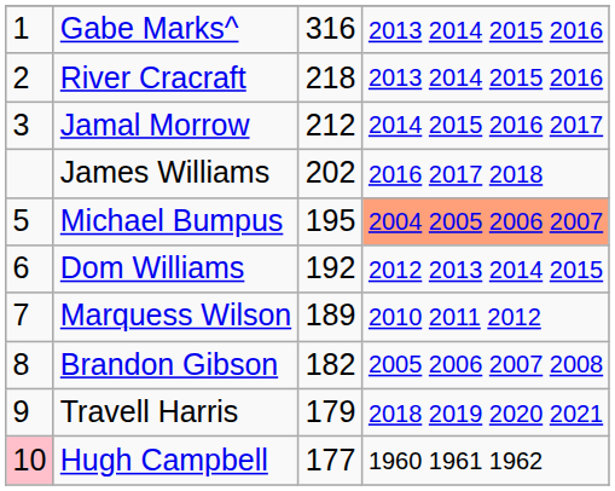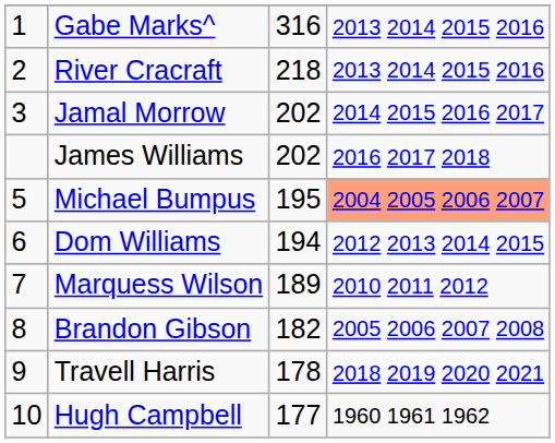 <table class="wikitable">
 <tr>
 </tr>
 <tr>
 <td>1</td>
 <td><a href='#'>Gabe Marks^</a></td>
 <td>316</td>
 <td style="font-size:80%;"><a href='#'>2013</a> <a href='#'>2014</a> <a href='#'>2015</a> <a href='#'>2016</a></td>
 </tr>
 <tr>
 <td>2</td>
 <td><a href='#'>River Cracraft</a></td>
 <td>218</td>
 <td style="font-size:80%;"><a href='#'>2013</a> <a href='#'>2014</a> <a href='#'>2015</a> <a href='#'>2016</a></td>
 </tr>
 <tr>
 <td>3</td>
 <td><a href='#'>Jamal Morrow</a></td>
-<td>212</td>
+<td>202</td>
 <td style="font-size:80%;"><a href='#'>2014</a> <a href='#'>2015</a> <a href='#'>2016</a> <a href='#'>2017</a></td>
 </tr>
 <tr>
 <td></td>
 <td>James Williams</td>
 <td>202</td>
 <td style="font-size:80%;"><a href='#'>2016</a> <a href='#'>2017</a> <a href='#'>2018</a></td>
 </tr>
 <tr>
 <td>5</td>
 <td><a href='#'>Michael Bumpus</a></td>
 <td>195</td>
 <td style="background: lightsalmon; font-size:80%;"><a href='#'>2004</a> <a href='#'>2005</a> <a href='#'>2006</a> <a href='#'>2007</a></td>
 </tr>
 <tr>
 <td>6</td>
 <td><a href='#'>Dom Williams</a></td>
-<td>192</td>
+<td>194</td>
 <td style="font-size:80%;"><a href='#'>2012</a> <a href='#'>2013</a> <a href='#'>2014</a> <a href='#'>2015</a></td>
 </tr>
 <tr>
 <td>7</td>
 <td><a href='#'>Marquess Wilson</a></td>
 <td>189</td>
 <td style="font-size:80%;"><a href='#'>2010</a> <a href='#'>2011</a> <a href='#'>2012</a></td>
 </tr>
 <tr>
 <td>8</td>
 <td><a href='#'>Brandon Gibson</a></td>
 <td>182</td>
 <td style="font-size:80%;"><a href='#'>2005</a> <a href='#'>2006</a> <a href='#'>2007</a> <a href='#'>2008</a></td>
 </tr>
 <tr>
 <td>9</td>
 <td>Travell Harris</td>
-<td>179</td>
+<td>178</td>
 <td style="font-size:80%;"><a href='#'>2018</a> <a href='#'>2019</a> <a href='#'>2020</a> <a href='#'>2021</a></td>
 </tr>
 <tr>
-<td style="background: pink;">10</td>
+<td>10</td>
 <td><a href='#'>Hugh Campbell</a></td>
 <td>177</td>
 <td style="font-size:80%;">1960 1961 1962</td>
 </tr>
 </table>
